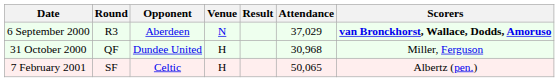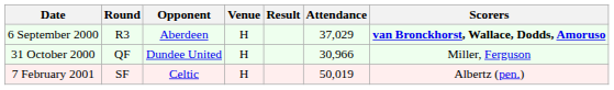 <table class="wikitable sortable" style="font-size:100%; text-align:center">
 <tr>
 <th>Date</th>
 <th>Round</th>
 <th>Opponent</th>
 <th>Venue</th>
 <th>Result</th>
 <th>Attendance</th>
 <th>Scorers</th>
 </tr>
 <tr bgcolor = "#EEFFEE">
 <td>6 September 2000</td>
 <td>R3</td>
 <td><a href='#'>Aberdeen</a></td>
-<td><a href='#'>N</a></td>
+<td>H</td>
 <td></td>
 <td>37,029</td>
 <td><strong><a href='#'>van Bronckhorst</a>, Wallace, Dodds, <a href='#'>Amoruso</a></strong></td>
 </tr>
 <tr bgcolor = "#EEFFEE">
 <td>31 October 2000</td>
 <td>QF</td>
 <td><a href='#'>Dundee United</a></td>
 <td>H</td>
 <td></td>
-<td>30,968</td>
+<td>30,966</td>
 <td>Miller, <a href='#'>Ferguson</a></td>
 </tr>
 <tr bgcolor = "#FFEEEE">
 <td>7 February 2001</td>
 <td>SF</td>
 <td><a href='#'>Celtic</a></td>
 <td>H</td>
 <td></td>
-<td>50,065</td>
+<td>50,019</td>
 <td>Albertz (<a href='#'>pen.</a>)</td>
 </tr>
 </table>
